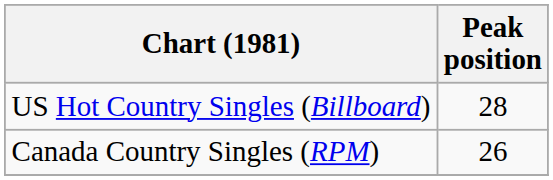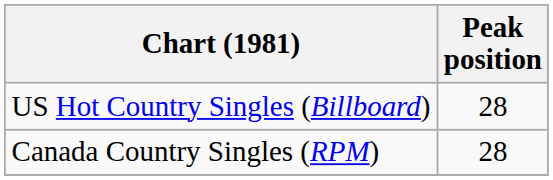 <table class="wikitable sortable">
 <tr>
 <th>Chart (1981)</th>
 <th>Peak<br>position</th>
 </tr>
 <tr>
 <td>US <a href='#'>Hot Country Singles</a> (<em><a href='#'>Billboard</a></em>)</td>
 <td align="center">28</td>
 </tr>
 <tr>
 <td>Canada Country Singles (<em><a href='#'>RPM</a></em>)</td>
-<td align="center">26</td>
+<td align="center">28</td>
 </tr>
 <tr>
 </tr>
 </table>
